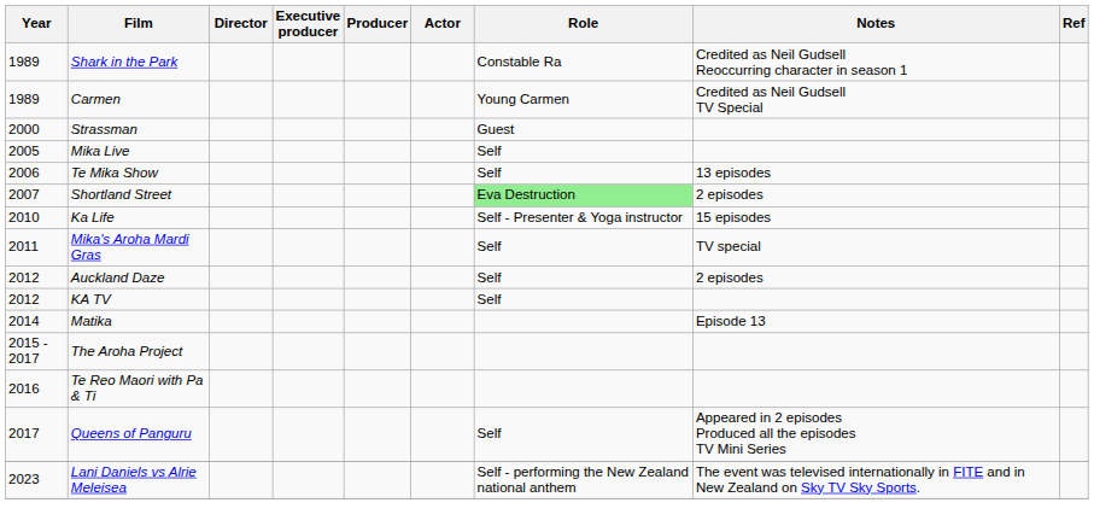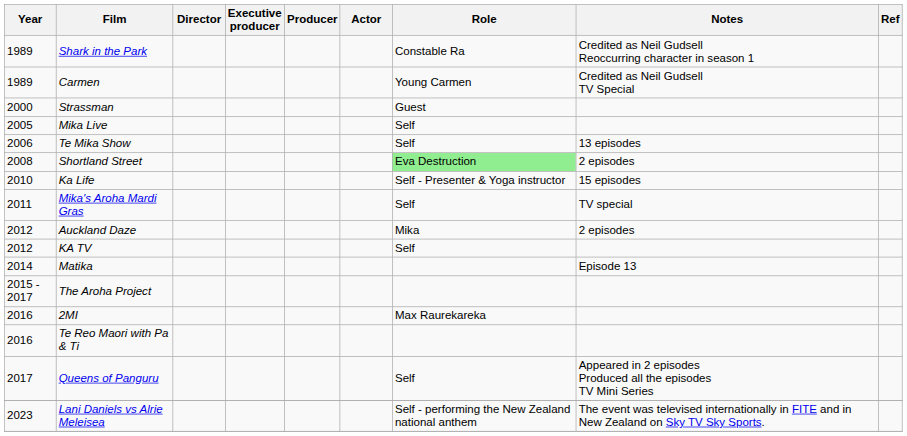 <table class="wikitable">
 <tr>
 <th>Year</th>
 <th>Film</th>
 <th width="65">Director</th>
 <th width="65">Executive producer</th>
 <th width="65">Producer</th>
 <th width="65">Actor</th>
 <th>Role</th>
 <th>Notes</th>
 <th>Ref</th>
 </tr>
 <tr>
 <td>1989</td>
 <td><em><a href='#'>Shark in the Park</a></em></td>
 <td></td>
 <td></td>
 <td></td>
 <td></td>
 <td>Constable Ra</td>
 <td>Credited as Neil Gudsell<br>Reoccurring character in season 1</td>
 <td></td>
 </tr>
 <tr>
 <td>1989</td>
 <td><em>Carmen</em></td>
 <td></td>
 <td></td>
 <td></td>
 <td></td>
 <td>Young Carmen</td>
 <td>Credited as Neil Gudsell<br>TV Special</td>
 <td></td>
 </tr>
 <tr>
 <td>2000</td>
 <td><em>Strassman</em></td>
 <td></td>
 <td></td>
 <td></td>
 <td></td>
 <td>Guest</td>
 <td></td>
 <td></td>
 </tr>
 <tr>
 <td>2005</td>
 <td><em>Mika Live</em></td>
 <td></td>
 <td></td>
 <td></td>
 <td></td>
 <td>Self</td>
 <td></td>
 <td></td>
 </tr>
 <tr>
 <td>2006</td>
 <td><em>Te Mika Show</em></td>
 <td></td>
 <td></td>
 <td></td>
 <td></td>
 <td>Self</td>
 <td>13 episodes</td>
 <td></td>
 </tr>
 <tr>
-<td>2007</td>
+<td>2008</td>
 <td><em>Shortland Street</em></td>
 <td></td>
 <td></td>
 <td></td>
 <td></td>
 <td style="background: lightgreen;">Eva Destruction</td>
 <td>2 episodes</td>
 <td></td>
 </tr>
 <tr>
 <td>2010</td>
 <td><em>Ka Life</em></td>
 <td></td>
 <td></td>
 <td></td>
 <td></td>
 <td>Self - Presenter & Yoga instructor</td>
 <td>15 episodes</td>
 <td></td>
 </tr>
 <tr>
 <td>2011</td>
 <td><em><a href='#'>Mika's Aroha Mardi Gras</a></em></td>
 <td></td>
 <td></td>
 <td></td>
 <td></td>
 <td>Self</td>
 <td>TV special</td>
 <td></td>
 </tr>
 <tr>
 <td>2012</td>
 <td><em>Auckland Daze</em></td>
 <td></td>
 <td></td>
 <td></td>
 <td></td>
-<td>Self</td>
+<td>Mika</td>
 <td>2 episodes</td>
 <td></td>
 </tr>
 <tr>
 <td>2012</td>
 <td><em>KA TV</em></td>
 <td></td>
 <td></td>
 <td></td>
 <td></td>
 <td>Self</td>
 <td></td>
 <td></td>
 </tr>
 <tr>
 <td>2014</td>
 <td><em>Matika</em></td>
 <td></td>
 <td></td>
 <td></td>
 <td></td>
 <td></td>
 <td>Episode 13</td>
 <td></td>
 </tr>
 <tr>
 <td>2015 - 2017</td>
 <td><em>The Aroha Project</em></td>
 <td></td>
 <td></td>
 <td></td>
 <td></td>
 <td></td>
+<td></td>
+<td></td>
+</tr>
+<tr>
+<td>2016</td>
+<td><em>2MI</em></td>
+<td></td>
+<td></td>
+<td></td>
+<td></td>
+<td>Max Raurekareka</td>
 <td></td>
 <td></td>
 </tr>
 <tr>
 <td>2016</td>
 <td><em>Te Reo Maori with Pa & Ti</em></td>
 <td></td>
 <td></td>
 <td></td>
 <td></td>
 <td></td>
 <td></td>
 <td></td>
 </tr>
 <tr>
 <td>2017</td>
 <td><em><a href='#'>Queens of Panguru</a></em></td>
 <td></td>
 <td></td>
 <td></td>
 <td></td>
 <td>Self</td>
 <td>Appeared in 2 episodes<br>Produced all the episodes<br>TV Mini Series</td>
 <td></td>
 </tr>
 <tr>
 </tr>
 <tr>
 <td>2023</td>
 <td><em><a href='#'>Lani Daniels vs Alrie Meleisea</a></em></td>
 <td></td>
 <td></td>
 <td></td>
 <td></td>
 <td>Self - performing the New Zealand national anthem</td>
 <td>The event was televised internationally in <a href='#'>FITE</a> and in New Zealand on <a href='#'>Sky TV Sky Sports</a>.</td>
 <td></td>
 </tr>
 <tr>
 </tr>
 </table>
